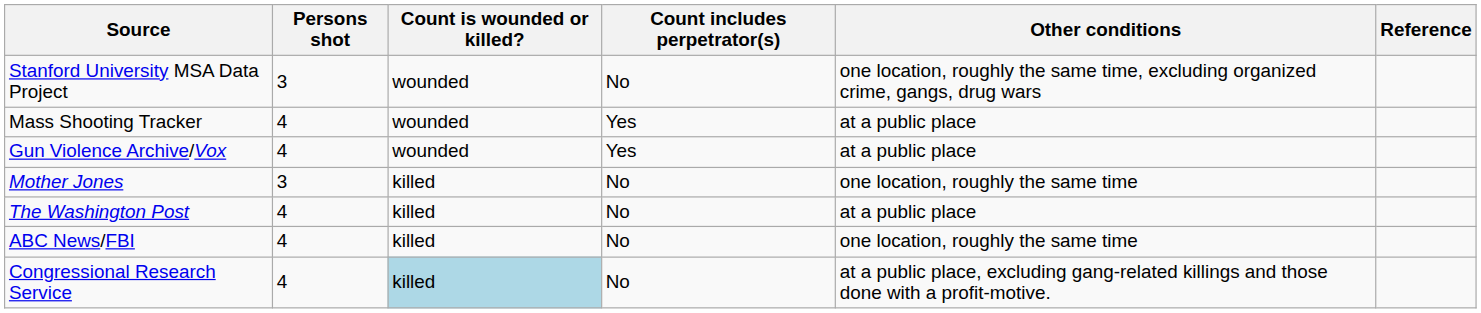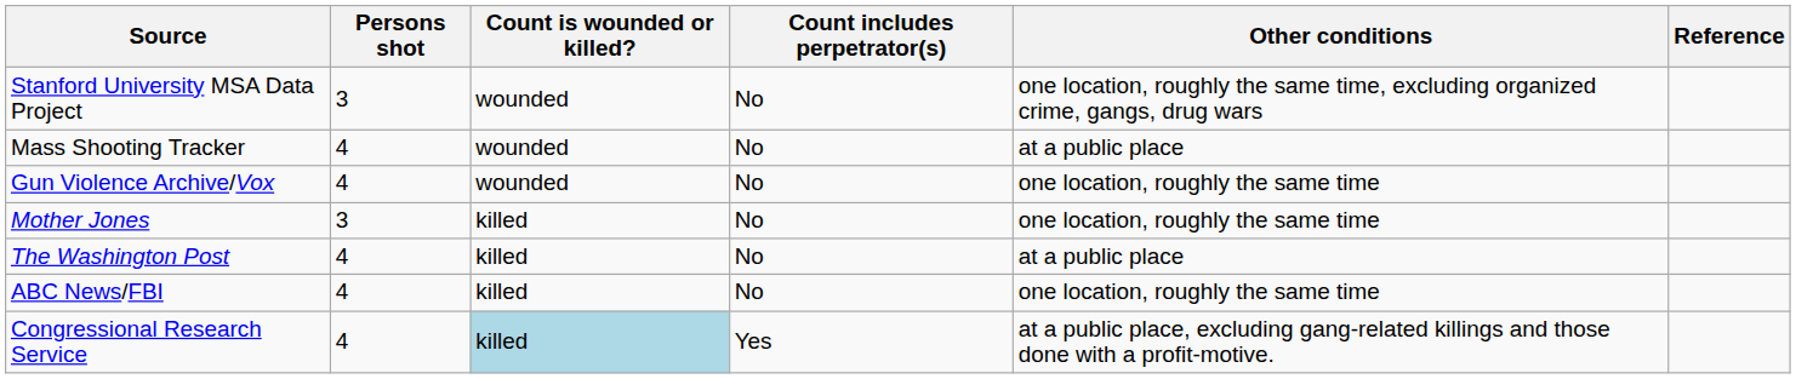 <table class="wikitable">
 <tr>
 <th>Source</th>
 <th>Persons shot</th>
 <th>Count is wounded or killed?</th>
 <th>Count includes perpetrator(s)</th>
 <th>Other conditions</th>
 <th>Reference</th>
 </tr>
 <tr>
 <td><a href='#'>Stanford University</a> MSA Data Project</td>
 <td>3</td>
 <td>wounded</td>
 <td>No</td>
 <td>one location, roughly the same time, excluding organized crime, gangs, drug wars</td>
 <td></td>
 </tr>
 <tr>
 <td>Mass Shooting Tracker</td>
 <td>4</td>
 <td>wounded</td>
-<td>Yes</td>
+<td>No</td>
 <td>at a public place</td>
 <td></td>
 </tr>
 <tr>
 <td><a href='#'>Gun Violence Archive</a>/<em><a href='#'>Vox</a></em></td>
 <td>4</td>
 <td>wounded</td>
-<td>Yes</td>
-<td>at a public place</td>
+<td>No</td>
+<td>one location, roughly the same time</td>
 <td></td>
 </tr>
 <tr>
 <td><a href='#'><em>Mother Jones</em></a></td>
 <td>3</td>
 <td>killed</td>
 <td>No</td>
 <td>one location, roughly the same time</td>
 <td></td>
 </tr>
 <tr>
 <td><em><a href='#'>The Washington Post</a></em></td>
 <td>4</td>
 <td>killed</td>
 <td>No</td>
 <td>at a public place</td>
 <td></td>
 </tr>
 <tr>
 <td><a href='#'>ABC News</a>/<a href='#'>FBI</a></td>
 <td>4</td>
 <td>killed</td>
 <td>No</td>
 <td>one location, roughly the same time</td>
 <td></td>
 </tr>
 <tr>
 <td><a href='#'>Congressional Research Service</a></td>
 <td>4</td>
 <td style="background: lightblue;">killed</td>
-<td>No</td>
+<td>Yes</td>
 <td>at a public place, excluding gang-related killings and those done with a profit-motive.</td>
 <td></td>
 </tr>
 </table>
